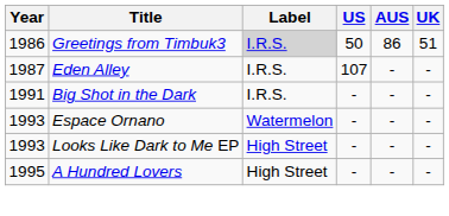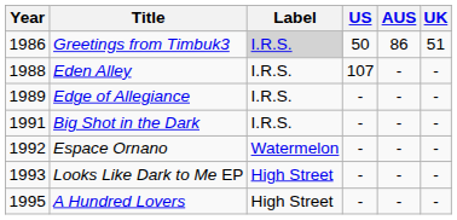 <table class="wikitable">
 <tr>
 <th style="text-align: center;">Year</th>
 <th style="text-align: center;">Title</th>
 <th style="text-align: center;">Label</th>
 <th style="text-align: center;"><a href='#'>US</a><br></th>
 <th style="text-align: center;"><a href='#'>AUS</a><br></th>
 <th style="text-align: center;"><a href='#'>UK</a><br></th>
 </tr>
 <tr>
 <td style="text-align: center;">1986</td>
 <td><em><a href='#'>Greetings from Timbuk3</a></em></td>
 <td style="background: lightgrey;"><a href='#'>I.R.S.</a></td>
 <td style="text-align: center;">50</td>
 <td style="text-align: center;">86</td>
 <td style="text-align: center;">51</td>
 </tr>
 <tr>
-<td style="text-align: center;">1987</td>
+<td style="text-align: center;">1988</td>
 <td><em><a href='#'>Eden Alley</a></em></td>
 <td>I.R.S.</td>
 <td style="text-align: center;">107</td>
+<td style="text-align: center;">-</td>
+<td style="text-align: center;">-</td>
+</tr>
+<tr>
+<td style="text-align: center;">1989</td>
+<td><em><a href='#'>Edge of Allegiance</a></em></td>
+<td>I.R.S.</td>
+<td style="text-align: center;">-</td>
 <td style="text-align: center;">-</td>
 <td style="text-align: center;">-</td>
 </tr>
 <tr>
 <td style="text-align: center;">1991</td>
 <td><em><a href='#'>Big Shot in the Dark</a></em></td>
 <td>I.R.S.</td>
 <td style="text-align: center;">-</td>
 <td style="text-align: center;">-</td>
 <td style="text-align: center;">-</td>
 </tr>
 <tr>
-<td style="text-align: center;">1993</td>
+<td style="text-align: center;">1992</td>
 <td><em>Espace Ornano</em></td>
 <td><a href='#'>Watermelon</a></td>
 <td style="text-align: center;">-</td>
 <td style="text-align: center;">-</td>
 <td style="text-align: center;">-</td>
 </tr>
 <tr>
 <td style="text-align: center;">1993</td>
 <td><em>Looks Like Dark to Me</em> EP</td>
 <td><a href='#'>High Street</a></td>
 <td style="text-align: center;">-</td>
 <td style="text-align: center;">-</td>
 <td style="text-align: center;">-</td>
 </tr>
 <tr>
 <td style="text-align: center;">1995</td>
 <td><em><a href='#'>A Hundred Lovers</a></em></td>
 <td>High Street</td>
 <td style="text-align: center;">-</td>
 <td style="text-align: center;">-</td>
 <td style="text-align: center;">-</td>
 </tr>
 </table>
